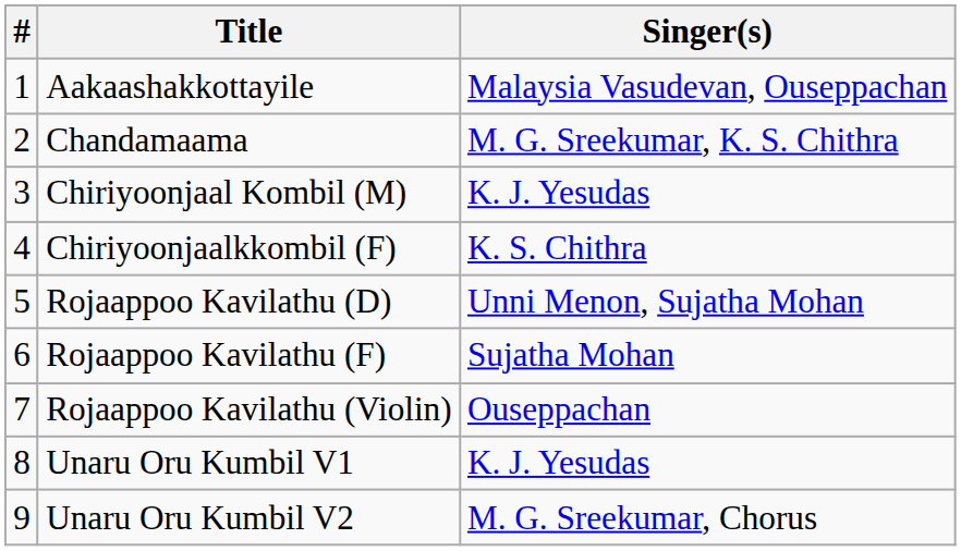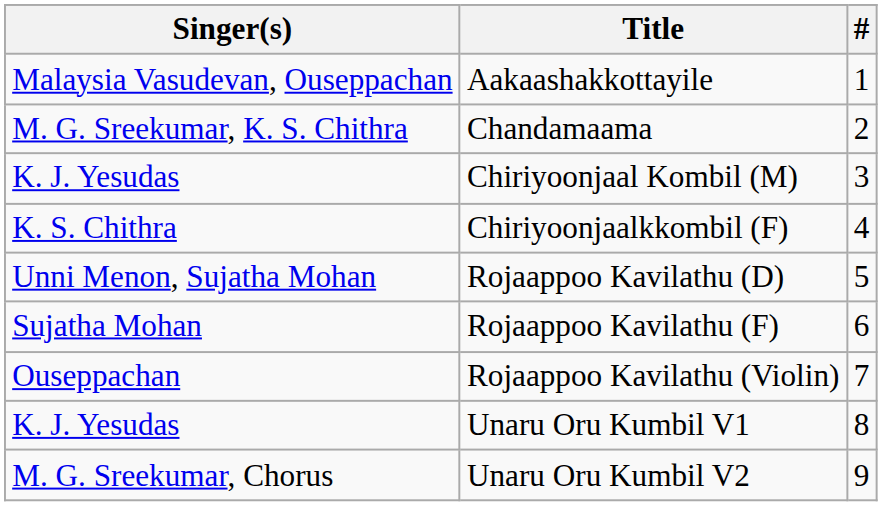 <table class="wikitable">
 <tr>
+<th>Singer(s)</th>
+<th>Title</th>
 <th>#</th>
-<th>Title</th>
-<th>Singer(s)</th>
 </tr>
 <tr>
+<td><a href='#'>Malaysia Vasudevan</a>, <a href='#'>Ouseppachan</a></td>
+<td>Aakaashakkottayile</td>
 <td>1</td>
-<td>Aakaashakkottayile</td>
-<td><a href='#'>Malaysia Vasudevan</a>, <a href='#'>Ouseppachan</a></td>
 </tr>
 <tr>
+<td><a href='#'>M. G. Sreekumar</a>, <a href='#'>K. S. Chithra</a></td>
+<td>Chandamaama</td>
 <td>2</td>
-<td>Chandamaama</td>
-<td><a href='#'>M. G. Sreekumar</a>, <a href='#'>K. S. Chithra</a></td>
 </tr>
 <tr>
+<td><a href='#'>K. J. Yesudas</a></td>
+<td>Chiriyoonjaal Kombil (M)</td>
 <td>3</td>
-<td>Chiriyoonjaal Kombil (M)</td>
-<td><a href='#'>K. J. Yesudas</a></td>
 </tr>
 <tr>
+<td><a href='#'>K. S. Chithra</a></td>
+<td>Chiriyoonjaalkkombil (F)</td>
 <td>4</td>
-<td>Chiriyoonjaalkkombil (F)</td>
-<td><a href='#'>K. S. Chithra</a></td>
 </tr>
 <tr>
+<td><a href='#'>Unni Menon</a>, <a href='#'>Sujatha Mohan</a></td>
+<td>Rojaappoo Kavilathu (D)</td>
 <td>5</td>
-<td>Rojaappoo Kavilathu (D)</td>
-<td><a href='#'>Unni Menon</a>, <a href='#'>Sujatha Mohan</a></td>
 </tr>
 <tr>
+<td><a href='#'>Sujatha Mohan</a></td>
+<td>Rojaappoo Kavilathu (F)</td>
 <td>6</td>
-<td>Rojaappoo Kavilathu (F)</td>
-<td><a href='#'>Sujatha Mohan</a></td>
 </tr>
 <tr>
+<td><a href='#'>Ouseppachan</a></td>
+<td>Rojaappoo Kavilathu (Violin)</td>
 <td>7</td>
-<td>Rojaappoo Kavilathu (Violin)</td>
-<td><a href='#'>Ouseppachan</a></td>
 </tr>
 <tr>
+<td><a href='#'>K. J. Yesudas</a></td>
+<td>Unaru Oru Kumbil V1</td>
 <td>8</td>
-<td>Unaru Oru Kumbil V1</td>
-<td><a href='#'>K. J. Yesudas</a></td>
 </tr>
 <tr>
+<td><a href='#'>M. G. Sreekumar</a>, Chorus</td>
+<td>Unaru Oru Kumbil V2</td>
 <td>9</td>
-<td>Unaru Oru Kumbil V2</td>
-<td><a href='#'>M. G. Sreekumar</a>, Chorus</td>
 </tr>
 </table>
